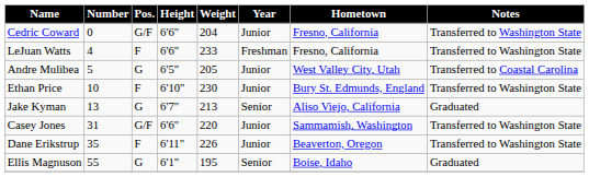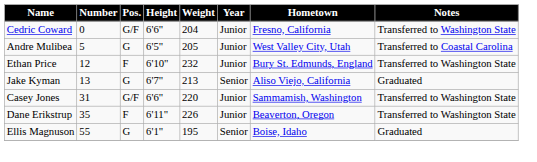 <table class="wikitable sortable" border="1">
 <tr align=center>
 <th style="background:#000000; color:#FFFFFF;">Name</th>
 <th style="background:#000000; color:#FFFFFF;">Number</th>
 <th style="background:#000000; color:#FFFFFF;">Pos.</th>
 <th style="background:#000000; color:#FFFFFF;">Height</th>
 <th style="background:#000000; color:#FFFFFF;">Weight</th>
 <th style="background:#000000; color:#FFFFFF;">Year</th>
 <th style="background:#000000; color:#FFFFFF;">Hometown</th>
 <th style="background:#000000; color:#FFFFFF;" class="unsortable">Notes</th>
 </tr>
 <tr>
 <td><a href='#'>Cedric Coward</a></td>
 <td>0</td>
 <td>G/F</td>
 <td>6'6"</td>
 <td>204</td>
 <td>Junior</td>
 <td><a href='#'>Fresno, California</a></td>
 <td>Transferred to <a href='#'>Washington State</a></td>
 </tr>
 <tr>
-<td>LeJuan Watts</td>
-<td>4</td>
-<td>F</td>
-<td>6'6"</td>
-<td>233</td>
-<td> Freshman</td>
-<td>Fresno, California</td>
-<td>Transferred to Washington State</td>
-</tr>
-<tr>
 <td>Andre Mulibea</td>
 <td>5</td>
 <td>G</td>
 <td>6'5"</td>
 <td>205</td>
 <td>Junior</td>
 <td><a href='#'>West Valley City, Utah</a></td>
 <td>Transferred to <a href='#'>Coastal Carolina</a></td>
 </tr>
 <tr>
 <td>Ethan Price</td>
-<td>10</td>
+<td>12</td>
 <td>F</td>
 <td>6'10"</td>
-<td>230</td>
+<td>232</td>
 <td>Junior</td>
 <td><a href='#'>Bury St. Edmunds, England</a></td>
 <td>Transferred to Washington State</td>
 </tr>
 <tr>
 <td>Jake Kyman</td>
 <td>13</td>
 <td>G</td>
 <td>6'7"</td>
 <td>213</td>
 <td>Senior</td>
 <td><a href='#'>Aliso Viejo, California</a></td>
 <td>Graduated</td>
 </tr>
 <tr>
 <td>Casey Jones</td>
 <td>31</td>
 <td>G/F</td>
 <td>6'6"</td>
 <td>220</td>
 <td>Junior</td>
 <td><a href='#'>Sammamish, Washington</a></td>
 <td>Transferred to Washington State</td>
 </tr>
 <tr>
 <td>Dane Erikstrup</td>
 <td>35</td>
 <td>F</td>
 <td>6'11"</td>
 <td>226</td>
 <td>Junior</td>
 <td><a href='#'>Beaverton, Oregon</a></td>
 <td>Transferred to Washington State</td>
 </tr>
 <tr>
 <td>Ellis Magnuson</td>
 <td>55</td>
 <td>G</td>
 <td>6'1"</td>
 <td>195</td>
 <td>Senior</td>
 <td><a href='#'>Boise, Idaho</a></td>
 <td>Graduated</td>
 </tr>
 <tr>
 </tr>
 </table>
